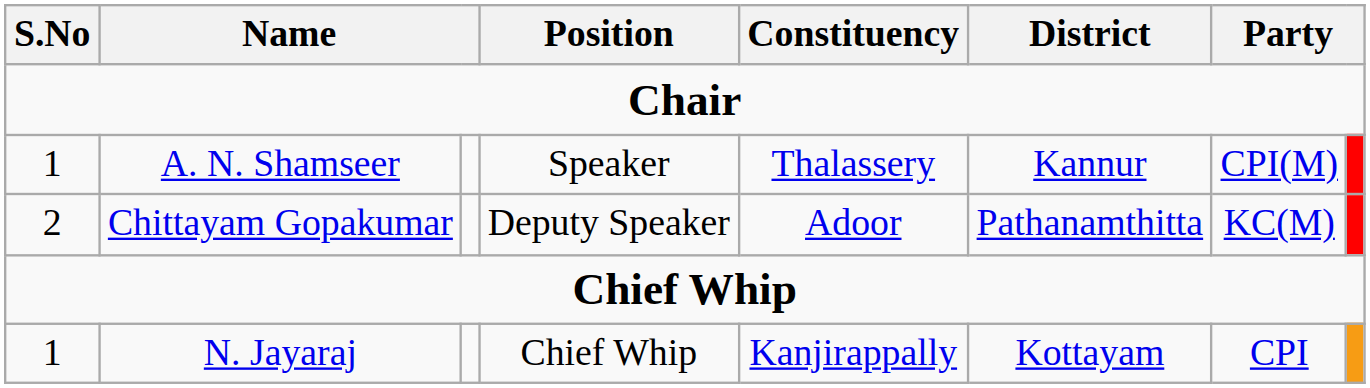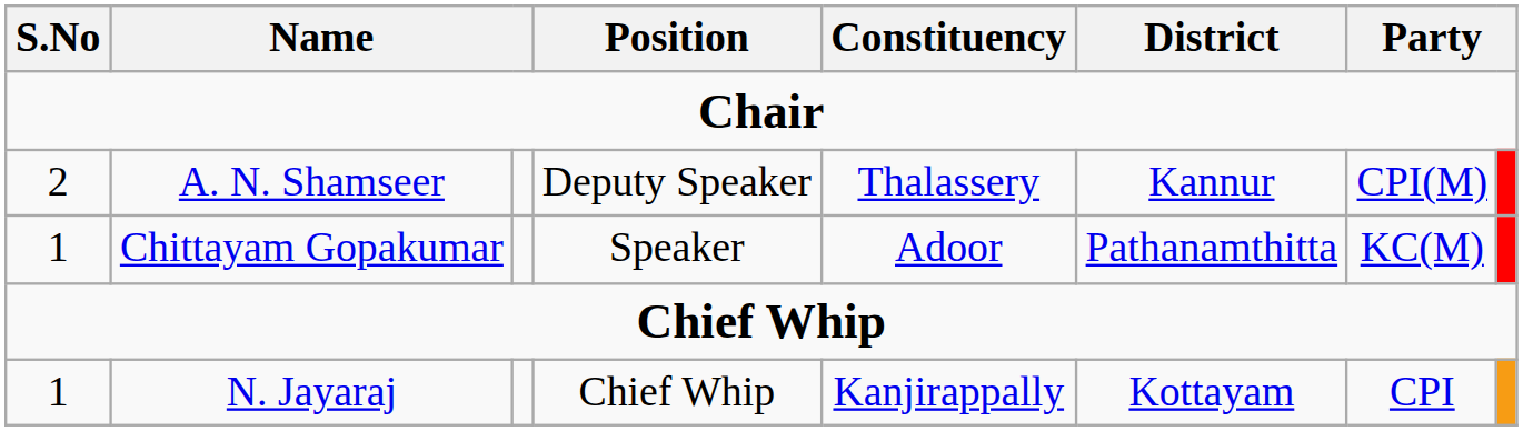 <table class="wikitable" style="text-align:center" style="font-size: 82%;">
 <tr>
 <th><strong>S.No</strong></th>
 <th colspan="2"><strong>Name</strong></th>
 <th><strong>Position</strong></th>
 <th><strong>Constituency</strong></th>
 <th><strong>District</strong></th>
 <th colspan="2" scope="col">Party</th>
 </tr>
 <tr>
 <td colspan="9" style="text-align: center;"><strong><big>Chair</big></strong></td>
 </tr>
 <tr>
-<td>1</td>
+<td>2</td>
 <td><a href='#'>A. N. Shamseer</a></td>
 <td></td>
-<td>Speaker</td>
+<td>Deputy Speaker</td>
 <td><a href='#'>Thalassery</a></td>
 <td><a href='#'>Kannur</a></td>
 <td><a href='#'>CPI(M)</a></td>
 <td style="color:inherit;background:#FF0000"></td>
 </tr>
 <tr>
-<td>2</td>
+<td>1</td>
 <td><a href='#'>Chittayam Gopakumar</a></td>
 <td></td>
-<td>Deputy Speaker</td>
+<td>Speaker</td>
 <td><a href='#'>Adoor</a></td>
 <td><a href='#'>Pathanamthitta</a></td>
 <td><a href='#'>KC(M)</a></td>
 <td style="color:inherit;background:#FF0000"></td>
 </tr>
 <tr>
 <td colspan="8" style="text-align: center;"><strong><big>Chief Whip</big></strong></td>
 </tr>
 <tr>
 <td>1</td>
 <td><a href='#'>N. Jayaraj</a></td>
 <td></td>
 <td>Chief Whip</td>
 <td><a href='#'>Kanjirappally</a></td>
 <td><a href='#'>Kottayam</a></td>
 <td><a href='#'>CPI</a></td>
 <td style="color:inherit;background:#f79c14"></td>
 </tr>
 </table>
